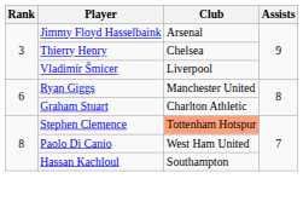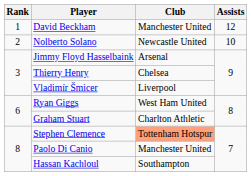 <table class="wikitable" style="text-align:center">
 <tr>
 <th>Rank</th>
 <th>Player</th>
 <th>Club</th>
 <th>Assists</th>
+</tr>
+<tr>
+<td>1</td>
+<td align="left"> <a href='#'>David Beckham</a></td>
+<td align="left">Manchester United</td>
+<td>12</td>
+</tr>
+<tr>
+<td>2</td>
+<td align="left"> <a href='#'>Nolberto Solano</a></td>
+<td align="left">Newcastle United</td>
+<td>10</td>
 </tr>
 <tr>
 <td rowspan="3">3</td>
 <td align="left"> <a href='#'>Jimmy Floyd Hasselbaink</a></td>
 <td align="left">Arsenal</td>
 <td rowspan="3">9</td>
 </tr>
 <tr>
 <td align="left"> <a href='#'>Thierry Henry</a></td>
 <td align="left">Chelsea</td>
 </tr>
 <tr>
 <td align="left"> <a href='#'>Vladimír Šmicer</a></td>
 <td align="left">Liverpool</td>
 </tr>
 <tr>
 <td rowspan="2">6</td>
 <td align="left"> <a href='#'>Ryan Giggs</a></td>
-<td align="left">Manchester United</td>
+<td align="left">West Ham United</td>
 <td rowspan="2">8</td>
 </tr>
 <tr>
 <td align="left"> <a href='#'>Graham Stuart</a></td>
 <td align="left">Charlton Athletic</td>
 </tr>
 <tr>
 <td rowspan="3">8</td>
 <td align="left"> <a href='#'>Stephen Clemence</a></td>
 <td align="left" style="background: lightsalmon;">Tottenham Hotspur</td>
 <td rowspan="3">7</td>
 </tr>
 <tr>
 <td align="left"> <a href='#'>Paolo Di Canio</a></td>
-<td align="left">West Ham United</td>
+<td align="left">Manchester United</td>
 </tr>
 <tr>
 <td align="left"> <a href='#'>Hassan Kachloul</a></td>
 <td align="left">Southampton</td>
 </tr>
 </table>
